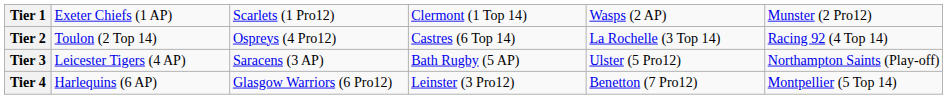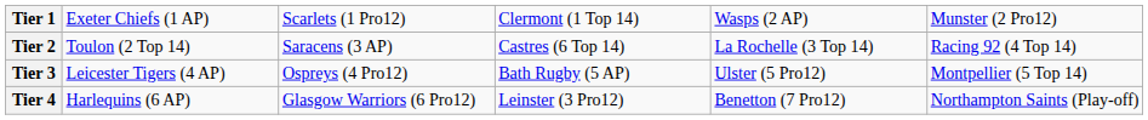 <table class="wikitable">
 <tr>
 <th width=5%>Tier 1</th>
 <td width=19%> <a href='#'>Exeter Chiefs</a> (1 AP)</td>
 <td width=19%> <a href='#'>Scarlets</a> (1 Pro12)</td>
 <td width=19%> <a href='#'>Clermont</a> (1 Top 14)</td>
 <td width=19%> <a href='#'>Wasps</a> (2 AP)</td>
 <td width=19%> <a href='#'>Munster</a> (2 Pro12)</td>
 </tr>
 <tr>
 <th width=5%>Tier 2</th>
 <td width=19%> <a href='#'>Toulon</a> (2 Top 14)</td>
-<td width=19%> <a href='#'>Ospreys</a> (4 Pro12)</td>
+<td width=19%> <a href='#'>Saracens</a> (3 AP)</td>
 <td width=19%> <a href='#'>Castres</a> (6 Top 14)</td>
 <td width=19%> <a href='#'>La Rochelle</a> (3 Top 14)</td>
 <td width=19%> <a href='#'>Racing 92</a> (4 Top 14)</td>
 </tr>
 <tr>
 <th width=5%>Tier 3</th>
 <td width=19%> <a href='#'>Leicester Tigers</a> (4 AP)</td>
-<td width=19%> <a href='#'>Saracens</a> (3 AP)</td>
+<td width=19%> <a href='#'>Ospreys</a> (4 Pro12)</td>
 <td width=19%> <a href='#'>Bath Rugby</a> (5 AP)</td>
 <td width=19%> <a href='#'>Ulster</a> (5 Pro12)</td>
-<td width=19%> <a href='#'>Northampton Saints</a> (Play-off)</td>
+<td width=19%> <a href='#'>Montpellier</a> (5 Top 14)</td>
 </tr>
 <tr>
 <th width=5%>Tier 4</th>
 <td width=19%> <a href='#'>Harlequins</a> (6 AP)</td>
 <td width=19%> <a href='#'>Glasgow Warriors</a> (6 Pro12)</td>
 <td width=19%> <a href='#'>Leinster</a> (3 Pro12)</td>
 <td width=19%> <a href='#'>Benetton</a> (7 Pro12)</td>
-<td width=19%> <a href='#'>Montpellier</a> (5 Top 14)</td>
+<td width=19%> <a href='#'>Northampton Saints</a> (Play-off)</td>
 </tr>
 </table>
